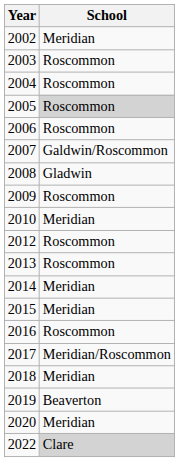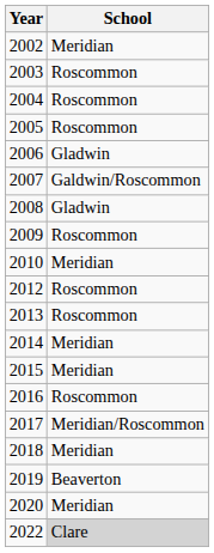 <table class="wikitable mw-collapsible mw-collapsed">
 <tr>
 <th>Year</th>
 <th>School</th>
 </tr>
 <tr>
 <td>2002</td>
 <td>Meridian</td>
 </tr>
 <tr>
 <td>2003</td>
 <td>Roscommon</td>
 </tr>
 <tr>
 <td>2004</td>
 <td>Roscommon</td>
 </tr>
 <tr>
 <td>2005</td>
-<td style="background: lightgrey;">Roscommon</td>
+<td>Roscommon</td>
 </tr>
 <tr>
 <td>2006</td>
-<td>Roscommon</td>
+<td>Gladwin</td>
 </tr>
 <tr>
 <td>2007</td>
 <td>Galdwin/Roscommon</td>
 </tr>
 <tr>
 <td>2008</td>
 <td>Gladwin</td>
 </tr>
 <tr>
 <td>2009</td>
 <td>Roscommon</td>
 </tr>
 <tr>
 <td>2010</td>
 <td>Meridian</td>
 </tr>
 <tr>
 <td>2012</td>
 <td>Roscommon</td>
 </tr>
 <tr>
 <td>2013</td>
 <td>Roscommon</td>
 </tr>
 <tr>
 <td>2014</td>
 <td>Meridian</td>
 </tr>
 <tr>
 <td>2015</td>
 <td>Meridian</td>
 </tr>
 <tr>
 <td>2016</td>
 <td>Roscommon</td>
 </tr>
 <tr>
 <td>2017</td>
 <td>Meridian/Roscommon</td>
 </tr>
 <tr>
 <td>2018</td>
 <td>Meridian</td>
 </tr>
 <tr>
 <td>2019</td>
 <td>Beaverton</td>
 </tr>
 <tr>
 <td>2020</td>
 <td>Meridian</td>
 </tr>
 <tr>
 <td>2022</td>
 <td style="background: lightgrey;">Clare</td>
 </tr>
 </table>
